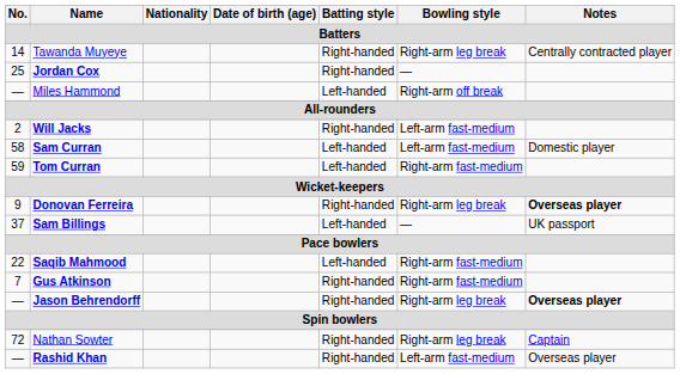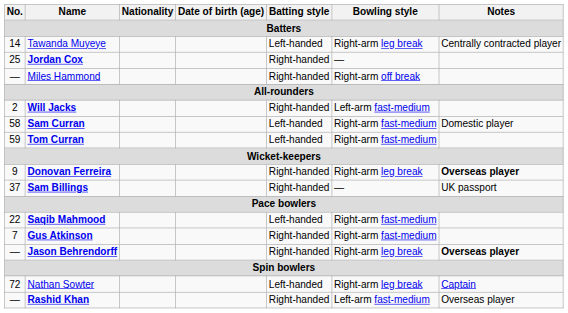 <table class="wikitable">
 <tr>
 <th>No.</th>
 <th>Name</th>
 <th>Nationality</th>
 <th>Date of birth (age)</th>
 <th>Batting style</th>
 <th>Bowling style</th>
 <th>Notes</th>
 </tr>
 <tr>
 <th colspan="7" style="background: #DCDCDC" align=right>Batters</th>
 </tr>
 <tr>
 <td style="text-align:center">14</td>
 <td><a href='#'>Tawanda Muyeye</a></td>
 <td></td>
 <td></td>
-<td>Right-handed</td>
+<td>Left-handed</td>
 <td>Right-arm <a href='#'>leg break</a></td>
 <td>Centrally contracted player</td>
 </tr>
 <tr>
 <td style="text-align:center">25</td>
 <td><strong><a href='#'>Jordan Cox</a></strong></td>
 <td></td>
 <td></td>
 <td>Right-handed</td>
 <td>—</td>
 <td></td>
 </tr>
 <tr>
 <td style="text-align:center">—</td>
 <td><a href='#'>Miles Hammond</a></td>
 <td></td>
 <td></td>
-<td>Left-handed</td>
+<td>Right-handed</td>
 <td>Right-arm <a href='#'>off break</a></td>
 <td></td>
 </tr>
 <tr>
 <th colspan="7" style="background: #DCDCDC" align=right>All-rounders</th>
 </tr>
 <tr>
 <td style="text-align:center">2</td>
 <td><strong><a href='#'>Will Jacks</a></strong></td>
 <td></td>
 <td></td>
 <td>Right-handed</td>
 <td>Left-arm <a href='#'>fast-medium</a></td>
 <td></td>
 </tr>
 <tr>
 <td style="text-align:center">58</td>
 <td><strong><a href='#'>Sam Curran</a></strong></td>
 <td></td>
 <td></td>
 <td>Left-handed</td>
-<td>Left-arm <a href='#'>fast-medium</a></td>
+<td>Right-arm <a href='#'>fast-medium</a></td>
 <td>Domestic player</td>
 </tr>
 <tr>
 <td style="text-align:center">59</td>
 <td><strong><a href='#'>Tom Curran</a></strong></td>
 <td></td>
 <td></td>
 <td>Left-handed</td>
 <td>Right-arm <a href='#'>fast-medium</a></td>
 <td></td>
 </tr>
 <tr>
 <th colspan="7" style="background: #DCDCDC" align=right>Wicket-keepers</th>
 </tr>
 <tr>
 <td style="text-align:center">9</td>
 <td><strong><a href='#'>Donovan Ferreira</a></strong></td>
 <td></td>
 <td></td>
 <td>Right-handed</td>
 <td>Right-arm <a href='#'>leg break</a></td>
 <td><strong>Overseas player</strong></td>
 </tr>
 <tr>
 <td style="text-align:center">37</td>
 <td><strong><a href='#'>Sam Billings</a></strong></td>
 <td></td>
 <td></td>
-<td>Left-handed</td>
+<td>Right-handed</td>
 <td>—</td>
 <td>UK passport</td>
 </tr>
 <tr>
 <th colspan="7" style="background: #DCDCDC" align=right>Pace bowlers</th>
 </tr>
 <tr>
 <td style="text-align:center">22</td>
 <td><strong><a href='#'>Saqib Mahmood</a></strong></td>
 <td></td>
 <td></td>
 <td>Left-handed</td>
 <td>Right-arm <a href='#'>fast-medium</a></td>
 <td></td>
 </tr>
 <tr>
 <td style="text-align:center">7</td>
 <td><strong><a href='#'>Gus Atkinson</a></strong></td>
 <td></td>
 <td></td>
 <td>Right-handed</td>
 <td>Right-arm <a href='#'>fast-medium</a></td>
 <td></td>
 </tr>
 <tr>
 <td style="text-align:center">—</td>
 <td><strong><a href='#'>Jason Behrendorff</a></strong></td>
 <td></td>
 <td></td>
 <td>Right-handed</td>
 <td>Right-arm <a href='#'>leg break</a></td>
 <td><strong>Overseas player</strong></td>
 </tr>
 <tr>
 <th colspan="7" style="background: #DCDCDC" align=right>Spin bowlers</th>
 </tr>
 <tr>
 <td style="text-align:center">72</td>
 <td><a href='#'>Nathan Sowter</a></td>
 <td></td>
 <td></td>
-<td>Right-handed</td>
+<td>Left-handed</td>
 <td>Right-arm <a href='#'>leg break</a></td>
 <td><a href='#'>Captain</a></td>
 </tr>
 <tr>
 <td style="text-align:center">—</td>
 <td><strong><a href='#'>Rashid Khan</a></strong></td>
 <td></td>
 <td></td>
 <td>Right-handed</td>
 <td>Left-arm <a href='#'>fast-medium</a></td>
 <td>Overseas player</td>
 </tr>
 </table>
